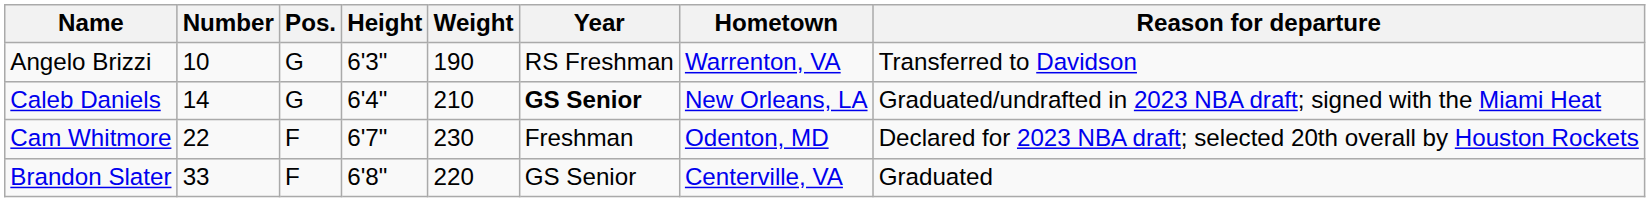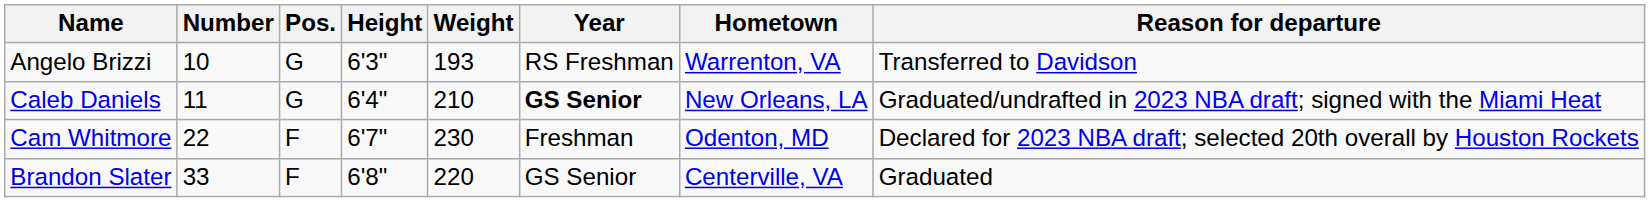 <table class="wikitable sortable" border="1">
 <tr>
 <th>Name</th>
 <th>Number</th>
 <th>Pos.</th>
 <th>Height</th>
 <th>Weight</th>
 <th>Year</th>
 <th>Hometown</th>
 <th class="unsortable">Reason for departure</th>
 </tr>
 <tr>
 <td>Angelo Brizzi</td>
 <td>10</td>
 <td>G</td>
 <td>6'3"</td>
-<td>190</td>
+<td>193</td>
 <td>RS Freshman</td>
 <td><a href='#'>Warrenton, VA</a></td>
 <td>Transferred to <a href='#'>Davidson</a></td>
 </tr>
 <tr>
 <td><a href='#'>Caleb Daniels</a></td>
-<td>14</td>
+<td>11</td>
 <td>G</td>
 <td>6'4"</td>
 <td>210</td>
 <td><strong>GS Senior</strong></td>
 <td><a href='#'>New Orleans, LA</a></td>
 <td>Graduated/undrafted in <a href='#'>2023 NBA draft</a>; signed with the <a href='#'>Miami Heat</a></td>
 </tr>
 <tr>
 <td><a href='#'>Cam Whitmore</a></td>
 <td>22</td>
 <td>F</td>
 <td>6'7"</td>
 <td>230</td>
 <td>Freshman</td>
 <td><a href='#'>Odenton, MD</a></td>
 <td>Declared for <a href='#'>2023 NBA draft</a>; selected 20th overall by <a href='#'>Houston Rockets</a></td>
 </tr>
 <tr>
 <td><a href='#'>Brandon Slater</a></td>
 <td>33</td>
 <td>F</td>
 <td>6'8"</td>
 <td>220</td>
 <td>GS Senior</td>
 <td><a href='#'>Centerville, VA</a></td>
 <td>Graduated</td>
 </tr>
 </table>
